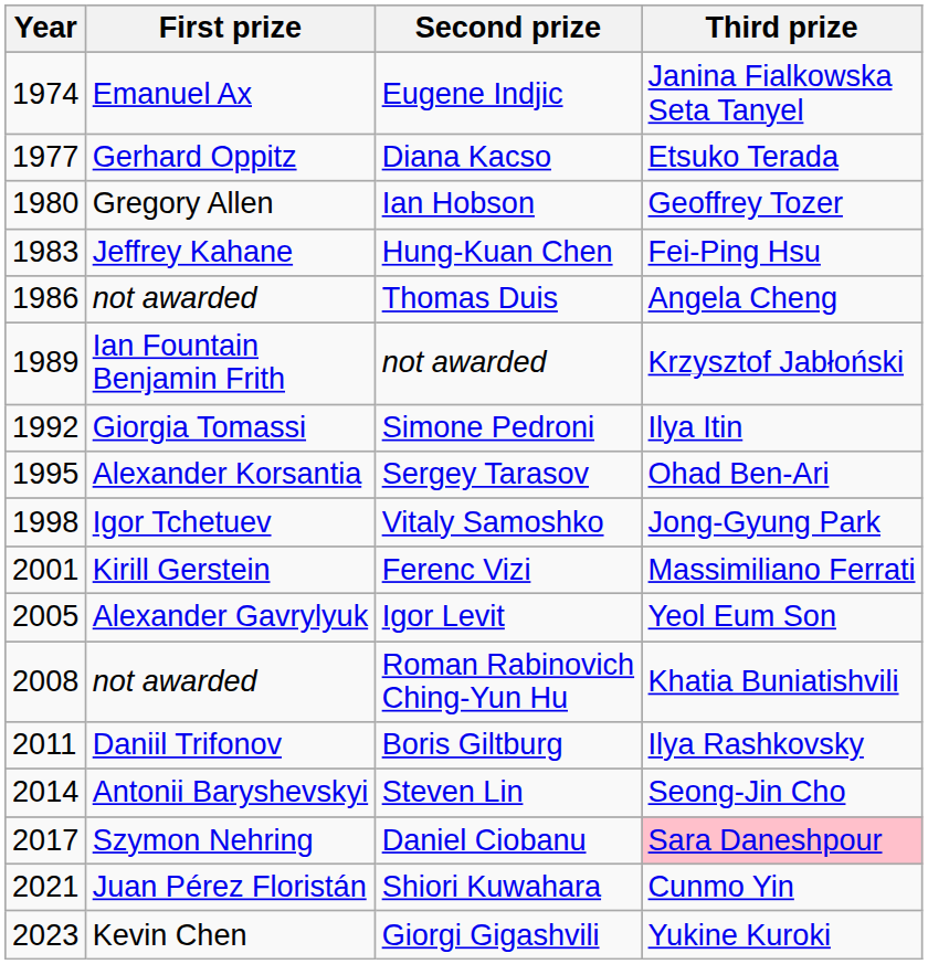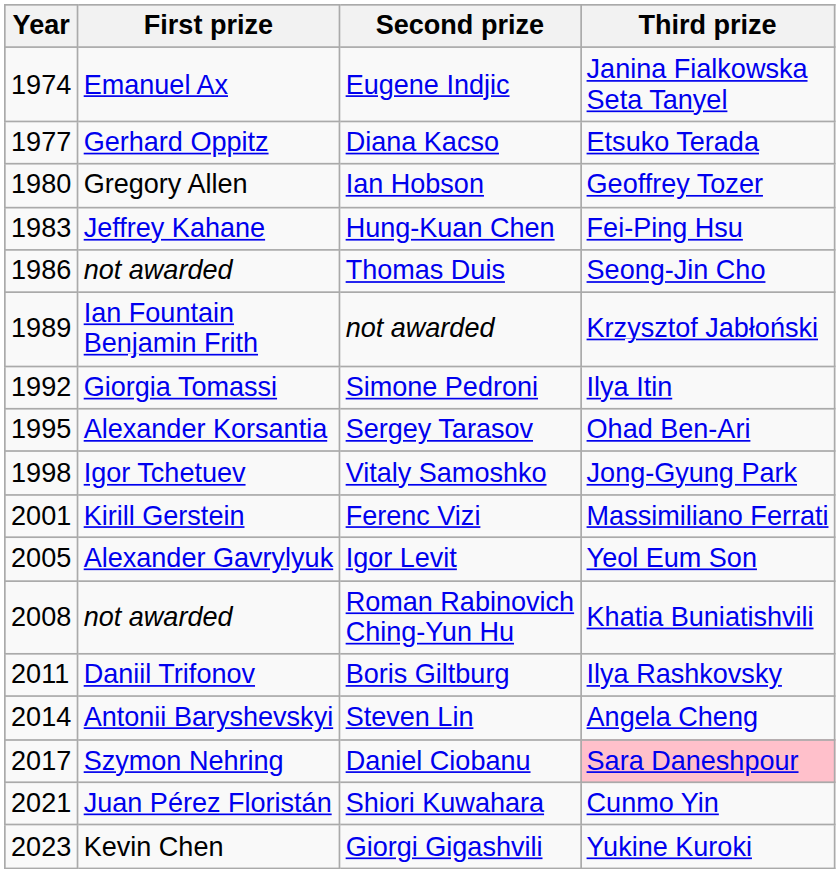 <table class="wikitable">
 <tr>
 <th>Year</th>
 <th>First prize</th>
 <th>Second prize</th>
 <th>Third prize</th>
 </tr>
 <tr>
 <td>1974</td>
 <td> <a href='#'>Emanuel Ax</a></td>
 <td> <a href='#'>Eugene Indjic</a></td>
 <td> <a href='#'>Janina Fialkowska</a><br> <a href='#'>Seta Tanyel</a></td>
 </tr>
 <tr>
 <td>1977</td>
 <td> <a href='#'>Gerhard Oppitz</a></td>
 <td> <a href='#'>Diana Kacso</a></td>
 <td> <a href='#'>Etsuko Terada</a></td>
 </tr>
 <tr>
 <td>1980</td>
 <td> Gregory Allen</td>
 <td> <a href='#'>Ian Hobson</a></td>
 <td> <a href='#'>Geoffrey Tozer</a></td>
 </tr>
 <tr>
 <td>1983</td>
 <td> <a href='#'>Jeffrey Kahane</a></td>
 <td> <a href='#'>Hung-Kuan Chen</a></td>
 <td> <a href='#'>Fei-Ping Hsu</a></td>
 </tr>
 <tr>
 <td>1986</td>
 <td><em>not awarded</em></td>
 <td> <a href='#'>Thomas Duis</a></td>
-<td> <a href='#'>Angela Cheng</a></td>
+<td> <a href='#'>Seong-Jin Cho</a></td>
 </tr>
 <tr>
 <td>1989</td>
 <td> <a href='#'>Ian Fountain</a><br> <a href='#'>Benjamin Frith</a></td>
 <td><em>not awarded</em></td>
 <td> <a href='#'>Krzysztof Jabłoński</a></td>
 </tr>
 <tr>
 <td>1992</td>
 <td> <a href='#'>Giorgia Tomassi</a></td>
 <td> <a href='#'>Simone Pedroni</a></td>
 <td> <a href='#'>Ilya Itin</a></td>
 </tr>
 <tr>
 <td>1995</td>
 <td> <a href='#'>Alexander Korsantia</a></td>
 <td> <a href='#'>Sergey Tarasov</a></td>
 <td> <a href='#'>Ohad Ben-Ari</a></td>
 </tr>
 <tr>
 <td>1998</td>
 <td> <a href='#'>Igor Tchetuev</a></td>
 <td> <a href='#'>Vitaly Samoshko</a></td>
 <td> <a href='#'>Jong-Gyung Park</a></td>
 </tr>
 <tr>
 <td>2001</td>
 <td> <a href='#'>Kirill Gerstein</a></td>
 <td> <a href='#'>Ferenc Vizi</a></td>
 <td> <a href='#'>Massimiliano Ferrati</a></td>
 </tr>
 <tr>
 <td>2005</td>
 <td> <a href='#'>Alexander Gavrylyuk</a></td>
 <td> <a href='#'>Igor Levit</a></td>
 <td> <a href='#'>Yeol Eum Son</a></td>
 </tr>
 <tr>
 <td>2008</td>
 <td><em>not awarded</em></td>
 <td> <a href='#'>Roman Rabinovich</a><br> <a href='#'>Ching-Yun Hu</a></td>
 <td> <a href='#'>Khatia Buniatishvili</a></td>
 </tr>
 <tr>
 <td>2011</td>
 <td> <a href='#'>Daniil Trifonov</a></td>
 <td> <a href='#'>Boris Giltburg</a></td>
 <td> <a href='#'>Ilya Rashkovsky</a></td>
 </tr>
 <tr>
 <td>2014</td>
 <td> <a href='#'>Antonii Baryshevskyi</a></td>
 <td> <a href='#'>Steven Lin</a></td>
-<td> <a href='#'>Seong-Jin Cho</a></td>
+<td> <a href='#'>Angela Cheng</a></td>
 </tr>
 <tr>
 <td>2017</td>
 <td> <a href='#'>Szymon Nehring</a></td>
 <td> <a href='#'>Daniel Ciobanu</a></td>
 <td style="background: pink;"> <a href='#'>Sara Daneshpour</a></td>
 </tr>
 <tr>
 <td>2021</td>
 <td> <a href='#'>Juan Pérez Floristán</a></td>
 <td> <a href='#'>Shiori Kuwahara</a></td>
 <td> <a href='#'>Cunmo Yin</a></td>
 </tr>
 <tr>
 <td>2023</td>
 <td> Kevin Chen</td>
 <td> <a href='#'>Giorgi Gigashvili</a></td>
 <td> <a href='#'>Yukine Kuroki</a></td>
 </tr>
 </table>
